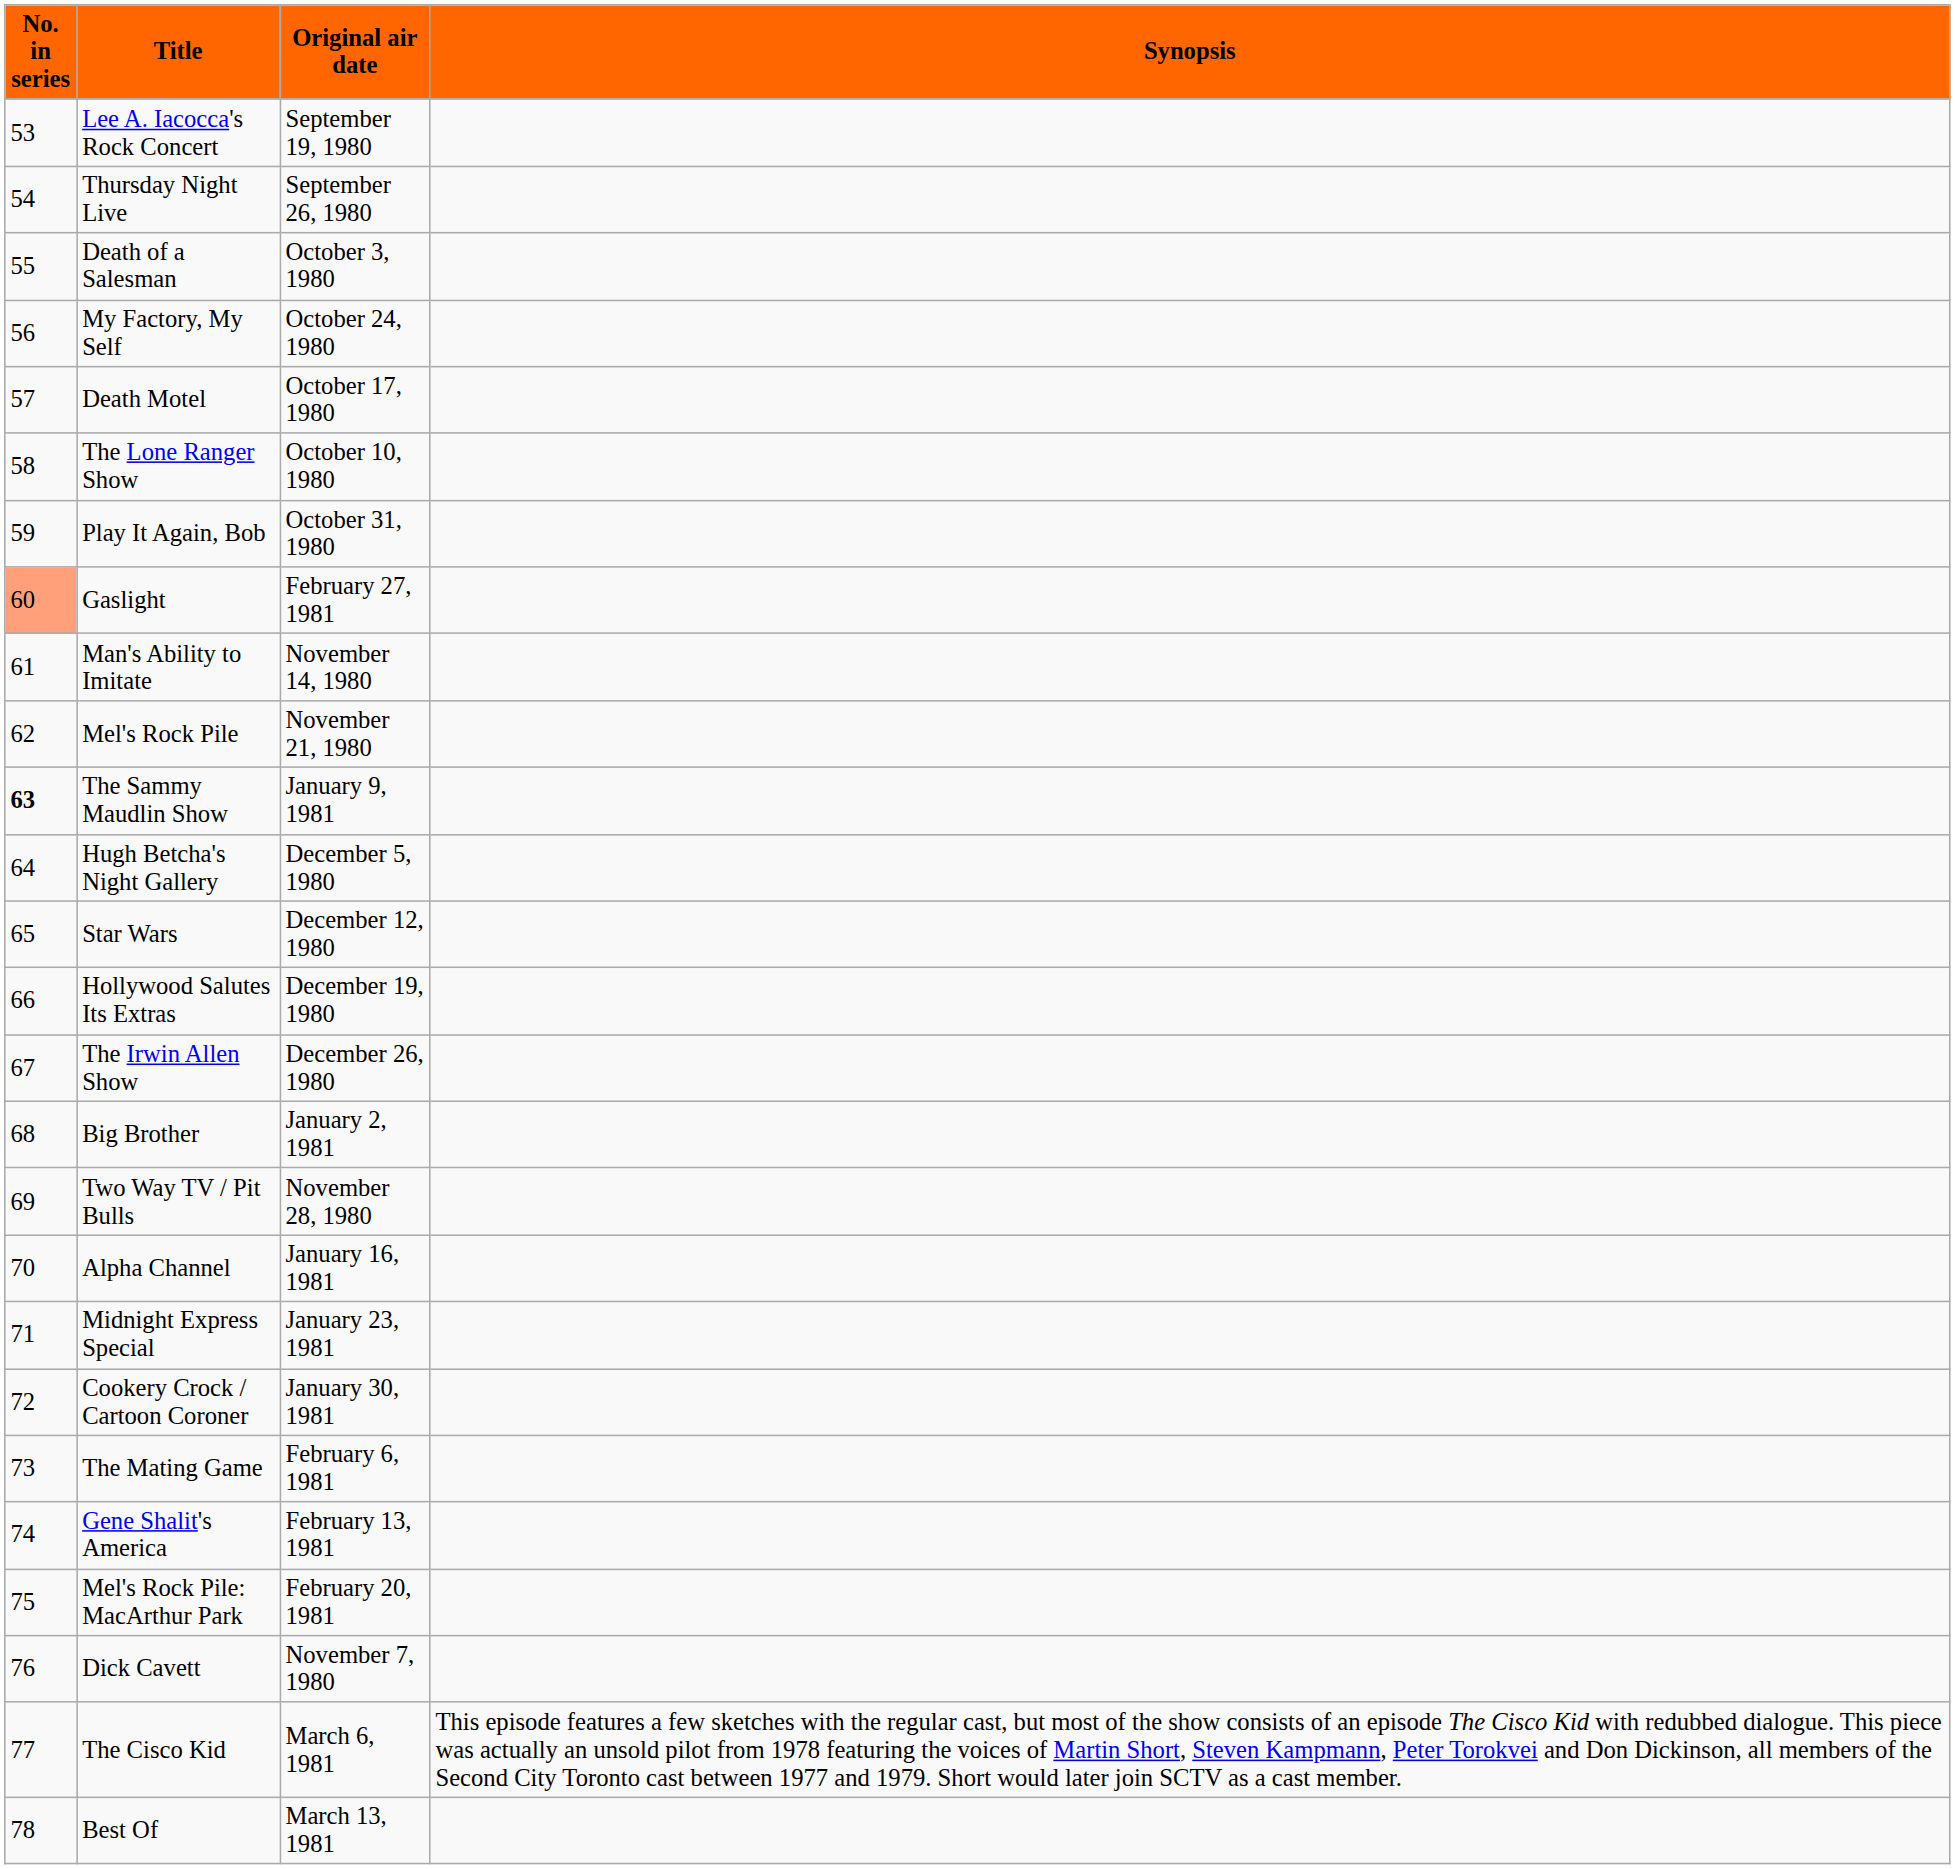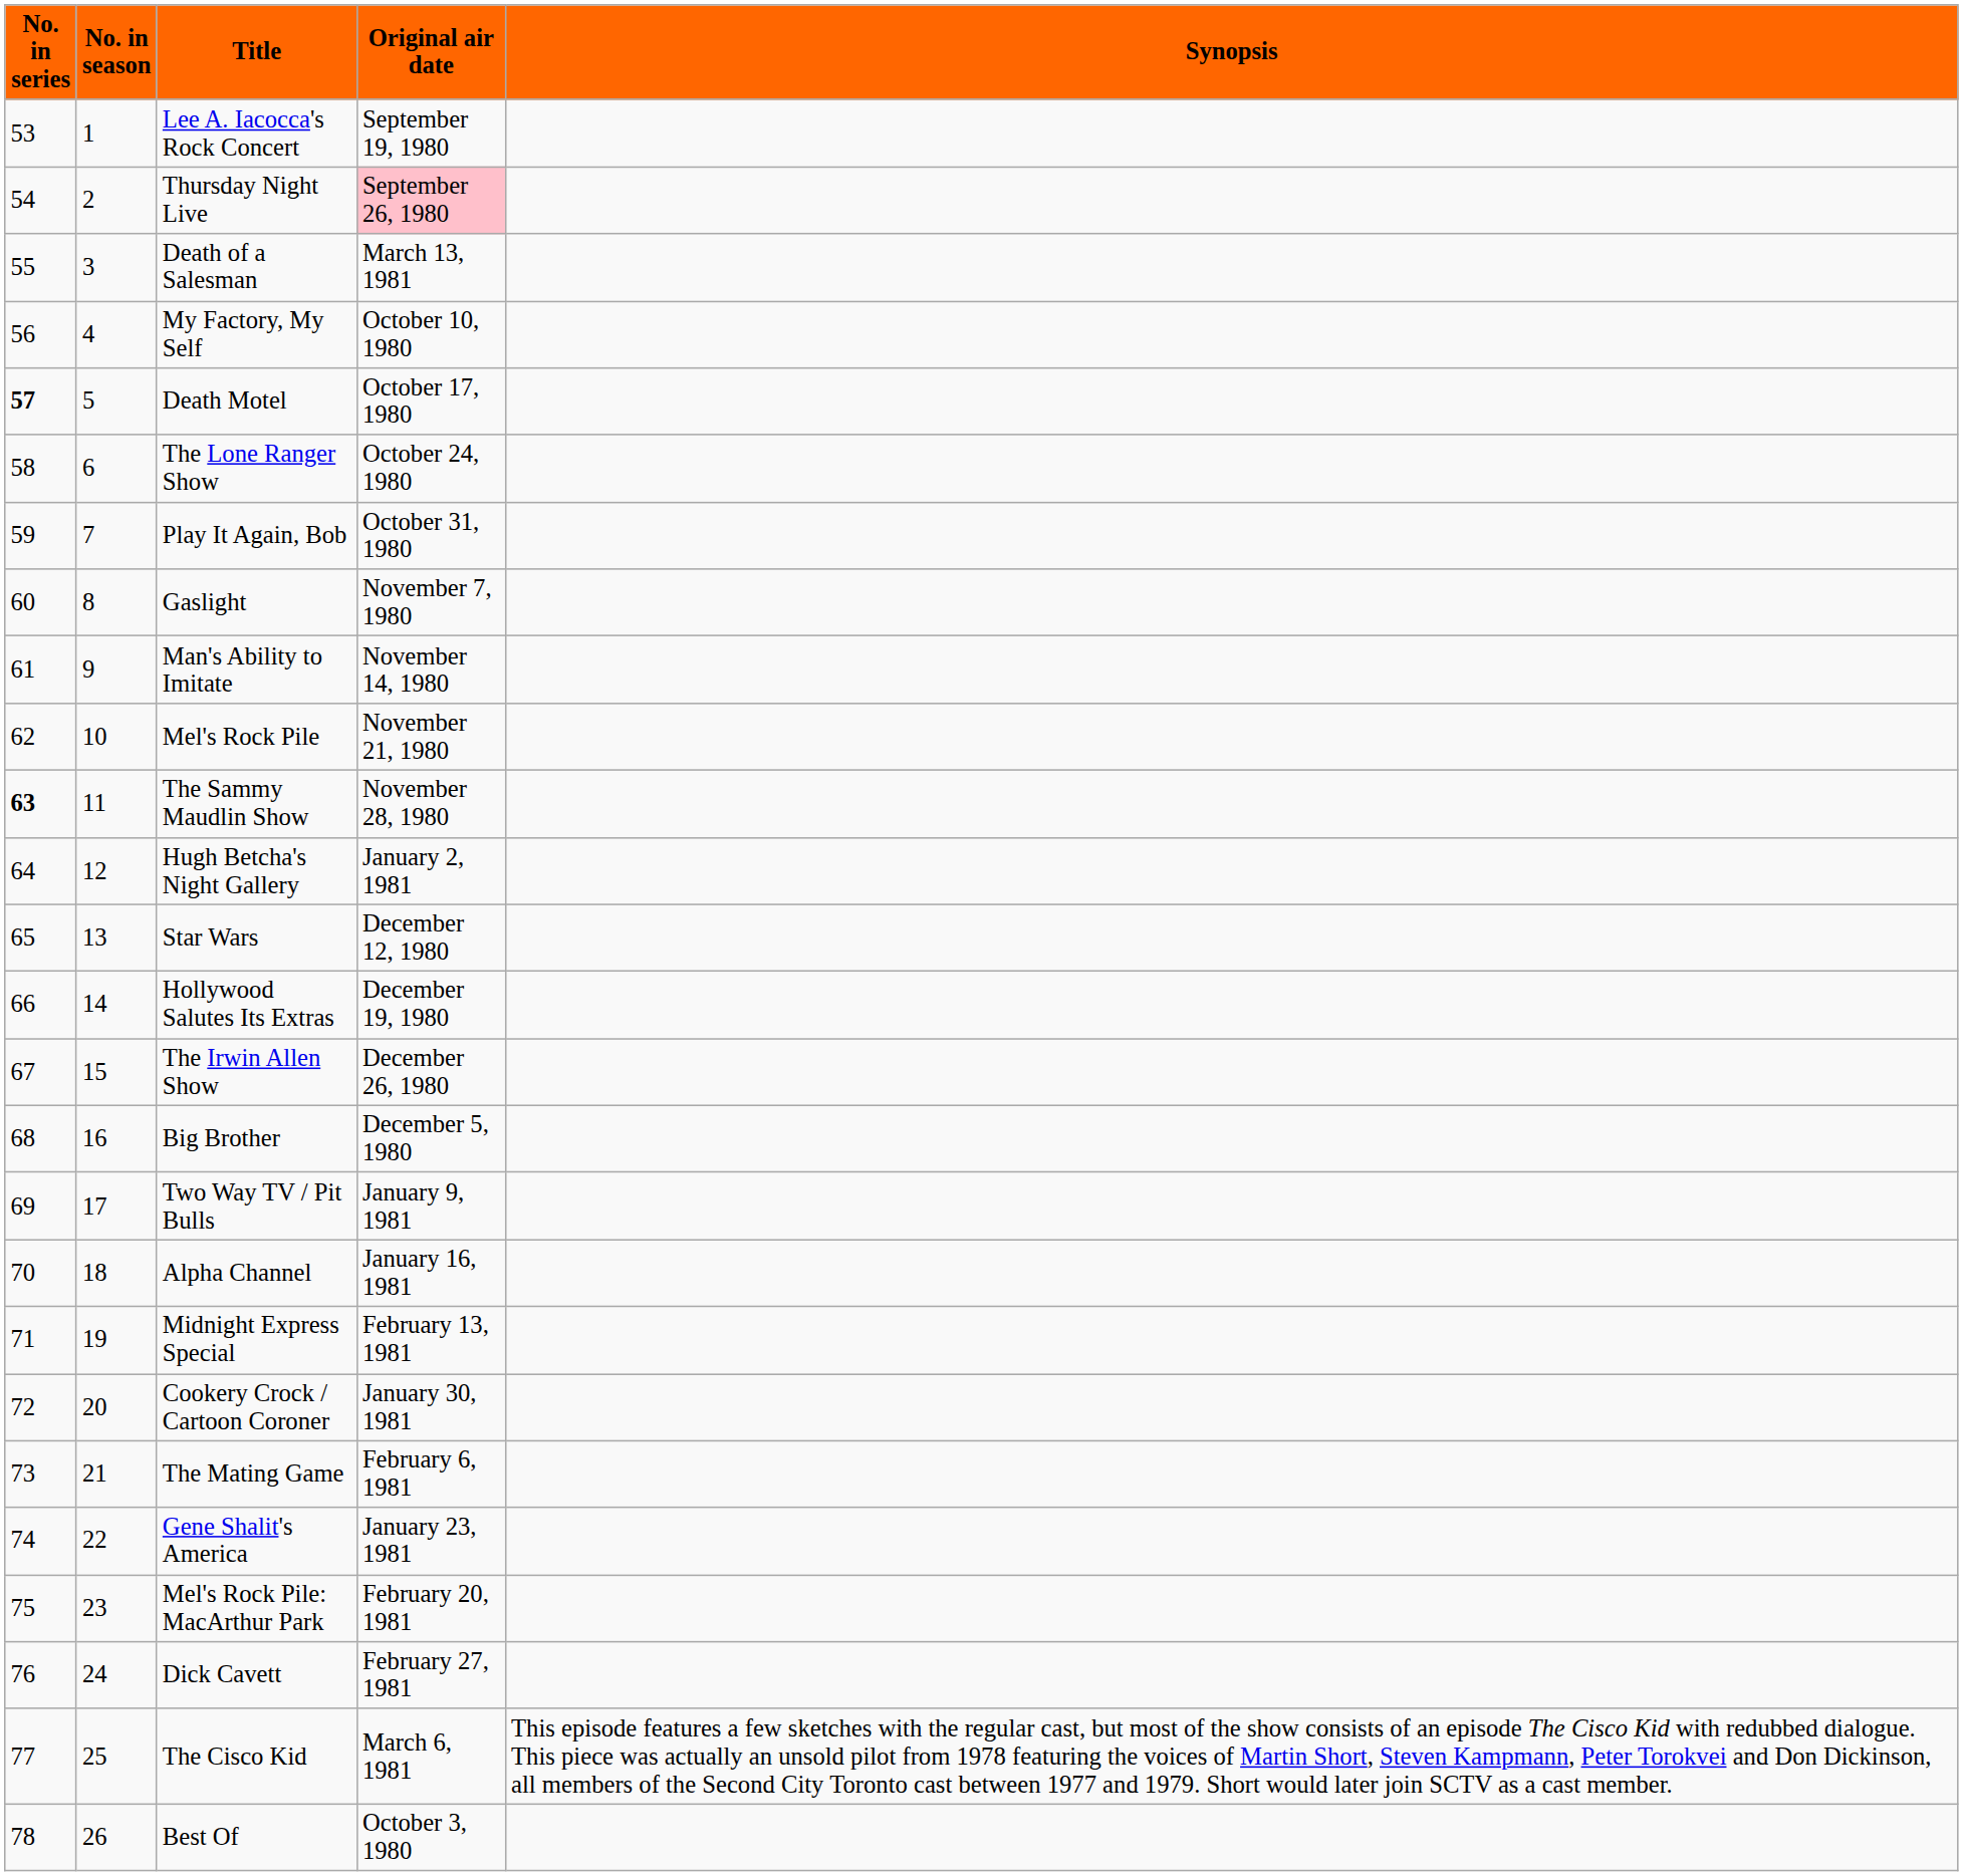 <table class="wikitable" style="width:100%; margin:auto;">
 <tr style="color:black">
 <th scope="col" style="background: #FF6600;">No. in<br> series</th>
+<th scope="col" style="background: #FF6600;">No. in<br> season</th>
 <th scope="col" style="background: #FF6600;">Title</th>
 <th scope="col" style="background: #FF6600;">Original air date</th>
 <th scope="col" style="background: #FF6600;">Synopsis</th>
 </tr>
 <tr>
 <td>53</td>
+<td>1</td>
 <td><a href='#'>Lee A. Iacocca</a>'s Rock Concert</td>
 <td>September 19, 1980</td>
 <td></td>
 </tr>
 <tr>
 <td>54</td>
+<td>2</td>
 <td>Thursday Night Live</td>
-<td>September 26, 1980</td>
+<td style="background: pink;">September 26, 1980</td>
 <td></td>
 </tr>
 <tr>
 <td>55</td>
+<td>3</td>
 <td>Death of a Salesman</td>
-<td>October 3, 1980</td>
+<td>March 13, 1981</td>
 <td></td>
 </tr>
 <tr>
 <td>56</td>
+<td>4</td>
 <td>My Factory, My Self</td>
-<td>October 24, 1980</td>
+<td>October 10, 1980</td>
 <td></td>
 </tr>
 <tr>
-<td>57</td>
+<td><strong>57</strong></td>
+<td>5</td>
 <td>Death Motel</td>
 <td>October 17, 1980</td>
 <td></td>
 </tr>
 <tr>
 <td>58</td>
+<td>6</td>
 <td>The <a href='#'>Lone Ranger</a> Show</td>
-<td>October 10, 1980</td>
+<td>October 24, 1980</td>
 <td></td>
 </tr>
 <tr>
 <td>59</td>
+<td>7</td>
 <td>Play It Again, Bob</td>
 <td>October 31, 1980</td>
 <td></td>
 </tr>
 <tr>
-<td style="background: lightsalmon;">60</td>
+<td>60</td>
+<td>8</td>
 <td>Gaslight</td>
-<td>February 27, 1981</td>
+<td>November 7, 1980</td>
 <td></td>
 </tr>
 <tr>
 <td>61</td>
+<td>9</td>
 <td>Man's Ability to Imitate</td>
 <td>November 14, 1980</td>
 <td></td>
 </tr>
 <tr>
 <td>62</td>
+<td>10</td>
 <td>Mel's Rock Pile</td>
 <td>November 21, 1980</td>
 <td></td>
 </tr>
 <tr>
 <td><strong>63</strong></td>
+<td>11</td>
 <td>The Sammy Maudlin Show</td>
-<td>January 9, 1981</td>
+<td>November 28, 1980</td>
 <td></td>
 </tr>
 <tr>
 <td>64</td>
+<td>12</td>
 <td>Hugh Betcha's Night Gallery</td>
-<td>December 5, 1980</td>
+<td>January 2, 1981</td>
 <td></td>
 </tr>
 <tr>
 <td>65</td>
+<td>13</td>
 <td>Star Wars</td>
 <td>December 12, 1980</td>
 <td></td>
 </tr>
 <tr>
 <td>66</td>
+<td>14</td>
 <td>Hollywood Salutes Its Extras</td>
 <td>December 19, 1980</td>
 <td></td>
 </tr>
 <tr>
 <td>67</td>
+<td>15</td>
 <td>The <a href='#'>Irwin Allen</a> Show</td>
 <td>December 26, 1980</td>
 <td></td>
 </tr>
 <tr>
 <td>68</td>
+<td>16</td>
 <td>Big Brother</td>
-<td>January 2, 1981</td>
+<td>December 5, 1980</td>
 <td></td>
 </tr>
 <tr>
 <td>69</td>
+<td>17</td>
 <td>Two Way TV / Pit Bulls</td>
-<td>November 28, 1980</td>
+<td>January 9, 1981</td>
 <td></td>
 </tr>
 <tr>
 <td>70</td>
+<td>18</td>
 <td>Alpha Channel</td>
 <td>January 16, 1981</td>
 <td></td>
 </tr>
 <tr>
 <td>71</td>
+<td>19</td>
 <td>Midnight Express Special</td>
-<td>January 23, 1981</td>
+<td>February 13, 1981</td>
 <td></td>
 </tr>
 <tr>
 <td>72</td>
+<td>20</td>
 <td>Cookery Crock / Cartoon Coroner</td>
 <td>January 30, 1981</td>
 <td></td>
 </tr>
 <tr>
 <td>73</td>
+<td>21</td>
 <td>The Mating Game</td>
 <td>February 6, 1981</td>
 <td></td>
 </tr>
 <tr>
 <td>74</td>
+<td>22</td>
 <td><a href='#'>Gene Shalit</a>'s America</td>
-<td>February 13, 1981</td>
+<td>January 23, 1981</td>
 <td></td>
 </tr>
 <tr>
 <td>75</td>
+<td>23</td>
 <td>Mel's Rock Pile: MacArthur Park</td>
 <td>February 20, 1981</td>
 <td></td>
 </tr>
 <tr>
 <td>76</td>
+<td>24</td>
 <td>Dick Cavett</td>
-<td>November 7, 1980</td>
+<td>February 27, 1981</td>
 <td></td>
 </tr>
 <tr>
 <td>77</td>
+<td>25</td>
 <td>The Cisco Kid</td>
 <td>March 6, 1981</td>
 <td>This episode features a few sketches with the regular cast, but most of the show consists of an episode <em>The Cisco Kid</em> with redubbed dialogue.  This piece was actually an unsold pilot from 1978 featuring the voices of <a href='#'>Martin Short</a>, <a href='#'>Steven Kampmann</a>, <a href='#'>Peter Torokvei</a> and Don Dickinson, all members of the Second City Toronto cast between 1977 and 1979.  Short would later join SCTV as a cast member.</td>
 </tr>
 <tr>
 <td>78</td>
+<td>26</td>
 <td>Best Of</td>
-<td>March 13, 1981</td>
+<td>October 3, 1980</td>
 <td></td>
 </tr>
 </table>
